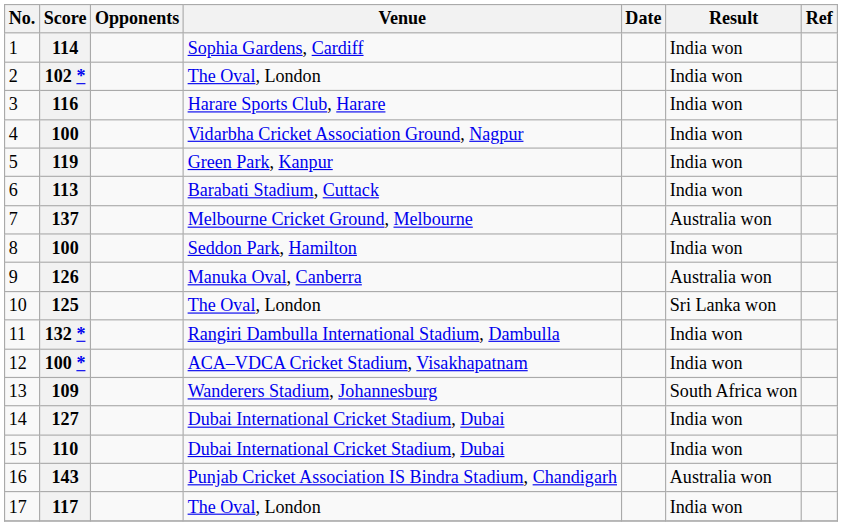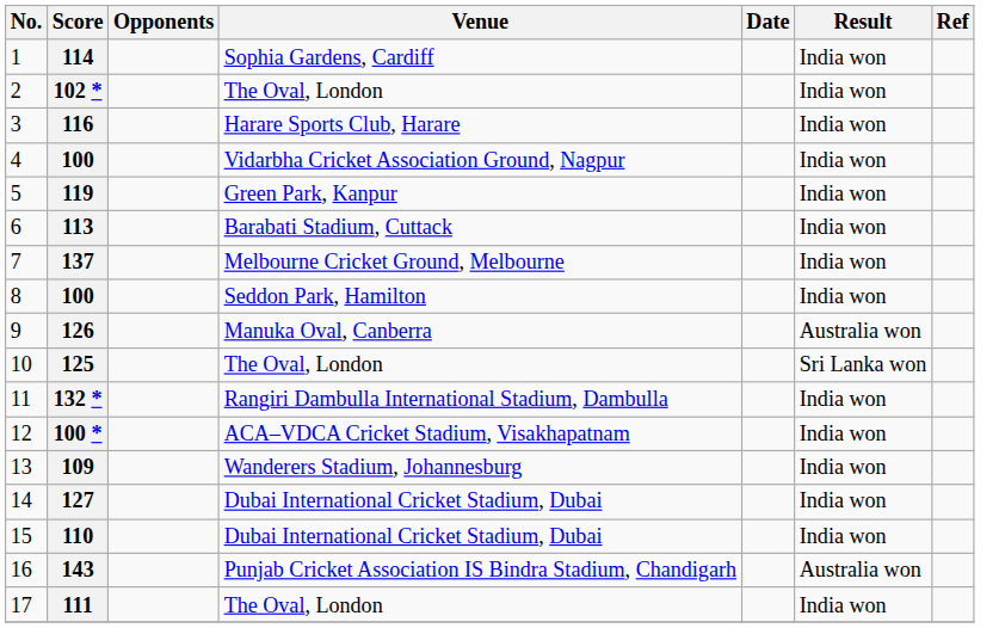 <table class="wikitable sortable">
 <tr>
 <th>No.</th>
 <th>Score</th>
 <th>Opponents</th>
 <th>Venue</th>
 <th>Date</th>
 <th>Result</th>
 <th>Ref</th>
 </tr>
 <tr>
 <td>1</td>
 <th scope="row"> 114</th>
 <td></td>
 <td><a href='#'>Sophia Gardens</a>, <a href='#'>Cardiff</a></td>
 <td></td>
 <td>India won</td>
 <td></td>
 </tr>
 <tr>
 <td>2</td>
 <th scope="row"> 102 <a href='#'>*</a></th>
 <td></td>
 <td><a href='#'>The Oval</a>, London</td>
 <td></td>
 <td>India won</td>
 <td></td>
 </tr>
 <tr>
 <td>3</td>
 <th scope="row"> 116</th>
 <td></td>
 <td><a href='#'>Harare Sports Club</a>, <a href='#'>Harare</a></td>
 <td></td>
 <td>India won</td>
 <td></td>
 </tr>
 <tr>
 <td>4</td>
 <th scope="row"> 100</th>
 <td></td>
 <td><a href='#'>Vidarbha Cricket Association Ground</a>, <a href='#'>Nagpur</a></td>
 <td></td>
 <td>India won</td>
 <td></td>
 </tr>
 <tr>
 <td>5</td>
 <th scope="row"> 119</th>
 <td></td>
 <td><a href='#'>Green Park</a>, <a href='#'>Kanpur</a></td>
 <td></td>
 <td>India won</td>
 <td></td>
 </tr>
 <tr>
 <td>6</td>
 <th scope="row"> 113</th>
 <td></td>
 <td><a href='#'>Barabati Stadium</a>, <a href='#'>Cuttack</a></td>
 <td></td>
 <td>India won</td>
 <td></td>
 </tr>
 <tr>
 <td>7</td>
 <th scope="row"> 137</th>
 <td></td>
 <td><a href='#'>Melbourne Cricket Ground</a>, <a href='#'>Melbourne</a></td>
 <td></td>
-<td>Australia won</td>
+<td>India won</td>
 <td></td>
 </tr>
 <tr>
 <td>8</td>
 <th scope="row"> 100</th>
 <td></td>
 <td><a href='#'>Seddon Park</a>, <a href='#'>Hamilton</a></td>
 <td></td>
 <td>India won</td>
 <td></td>
 </tr>
 <tr>
 <td>9</td>
 <th scope="row"> 126</th>
 <td></td>
 <td><a href='#'>Manuka Oval</a>, <a href='#'>Canberra</a></td>
 <td></td>
 <td>Australia won</td>
 <td></td>
 </tr>
 <tr>
 <td>10</td>
 <th scope="row"> 125</th>
 <td></td>
 <td><a href='#'>The Oval</a>, London</td>
 <td></td>
 <td>Sri Lanka won</td>
 <td></td>
 </tr>
 <tr>
 <td>11</td>
 <th scope="row"> 132 <a href='#'>*</a></th>
 <td></td>
 <td><a href='#'>Rangiri Dambulla International Stadium</a>, <a href='#'>Dambulla</a></td>
 <td></td>
 <td>India won</td>
 <td></td>
 </tr>
 <tr>
 <td>12</td>
 <th scope="row"> 100 <a href='#'>*</a></th>
 <td></td>
 <td><a href='#'>ACA–VDCA Cricket Stadium</a>, <a href='#'>Visakhapatnam</a></td>
 <td></td>
 <td>India won</td>
 <td></td>
 </tr>
 <tr>
 <td>13</td>
 <th scope="row"> 109</th>
 <td></td>
 <td><a href='#'>Wanderers Stadium</a>, <a href='#'>Johannesburg</a></td>
 <td></td>
-<td>South Africa won</td>
+<td>India won</td>
 <td></td>
 </tr>
 <tr>
 <td>14</td>
 <th scope="row"> 127</th>
 <td></td>
 <td><a href='#'>Dubai International Cricket Stadium</a>, <a href='#'>Dubai</a></td>
 <td></td>
 <td>India won</td>
 <td></td>
 </tr>
 <tr>
 <td>15</td>
 <th scope="row"> 110</th>
 <td></td>
 <td><a href='#'>Dubai International Cricket Stadium</a>, <a href='#'>Dubai</a></td>
 <td></td>
 <td>India won</td>
 <td></td>
 </tr>
 <tr>
 <td>16</td>
 <th scope="row"> 143</th>
 <td></td>
 <td><a href='#'>Punjab Cricket Association IS Bindra Stadium</a>, <a href='#'>Chandigarh</a></td>
 <td></td>
 <td>Australia won</td>
 <td></td>
 </tr>
 <tr>
 <td>17</td>
-<th scope="row"> 117</th>
+<th scope="row"> 111</th>
 <td></td>
 <td><a href='#'>The Oval</a>, London</td>
 <td></td>
 <td>India won</td>
 <td></td>
 </tr>
 <tr>
 </tr>
 </table>
